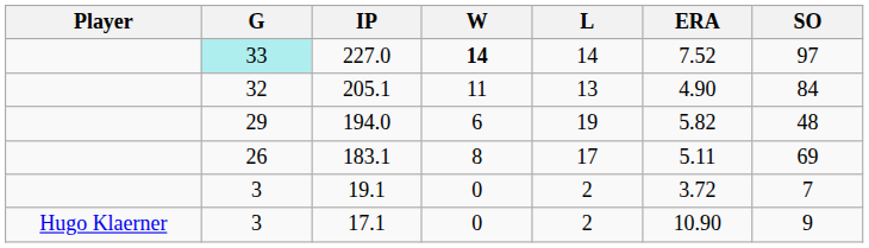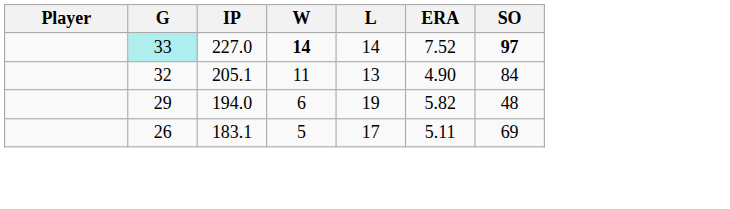 <table class="wikitable sortable">
 <tr>
 <th bgcolor="#DDDDFF" width="16%">Player</th>
 <th bgcolor="#DDDDFF" width="9%">G</th>
 <th bgcolor="#DDDDFF" width="9%">IP</th>
 <th bgcolor="#DDDDFF" width="9%">W</th>
 <th bgcolor="#DDDDFF" width="9%">L</th>
 <th bgcolor="#DDDDFF" width="9%">ERA</th>
 <th bgcolor="#DDDDFF" width="9%">SO</th>
 </tr>
 <tr align="center">
 <td></td>
 <td style="background: paleturquoise;">33</td>
 <td>227.0</td>
 <td><strong>14</strong></td>
 <td>14</td>
 <td>7.52</td>
-<td>97</td>
+<td><strong>97</strong></td>
 </tr>
 <tr align="center">
 <td></td>
 <td>32</td>
 <td>205.1</td>
 <td>11</td>
 <td>13</td>
 <td>4.90</td>
 <td>84</td>
 </tr>
 <tr align="center">
 <td></td>
 <td>29</td>
 <td>194.0</td>
 <td>6</td>
 <td>19</td>
 <td>5.82</td>
 <td>48</td>
 </tr>
 <tr align="center">
 <td></td>
 <td>26</td>
 <td>183.1</td>
-<td>8</td>
+<td>5</td>
 <td>17</td>
 <td>5.11</td>
 <td>69</td>
 </tr>
-<tr align="center">
-<td></td>
-<td>3</td>
-<td>19.1</td>
-<td>0</td>
-<td>2</td>
-<td>3.72</td>
-<td>7</td>
-</tr>
-<tr align="center">
-<td><a href='#'>Hugo Klaerner</a></td>
-<td>3</td>
-<td>17.1</td>
-<td>0</td>
-<td>2</td>
-<td>10.90</td>
-<td>9</td>
-</tr>
 </table>
